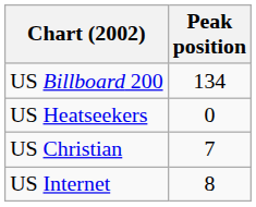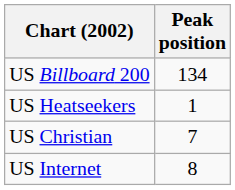 <table class="wikitable">
 <tr>
 <th>Chart (2002)</th>
 <th>Peak<br>position</th>
 </tr>
 <tr>
 <td>US <a href='#'><em>Billboard</em> 200</a></td>
 <td align="center">134</td>
 </tr>
 <tr>
 <td>US <a href='#'>Heatseekers</a></td>
-<td align="center">0</td>
+<td align="center">1</td>
 </tr>
 <tr>
 <td>US <a href='#'>Christian</a></td>
 <td align="center">7</td>
 </tr>
 <tr>
 <td>US <a href='#'>Internet</a></td>
 <td align="center">8</td>
 </tr>
 </table>
